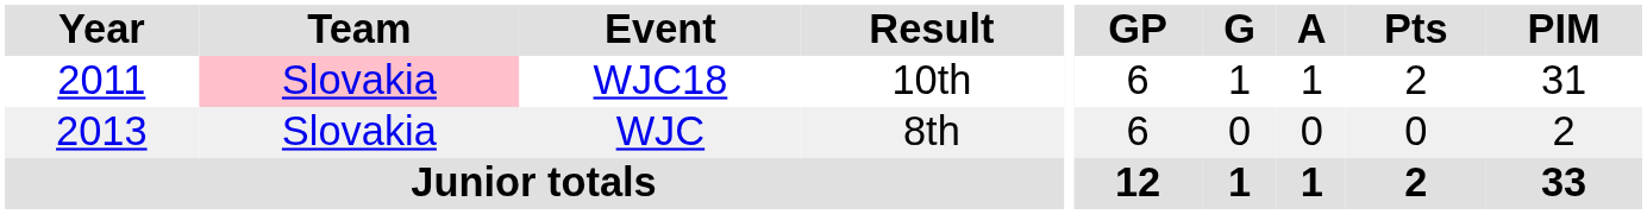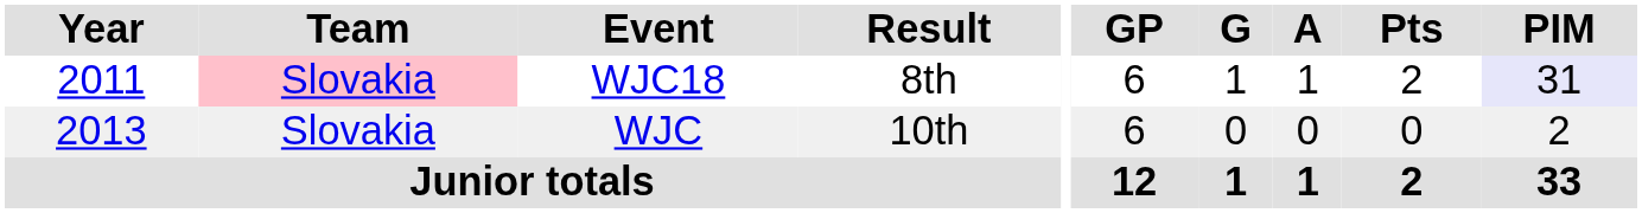 <table border="0" cellpadding="1" cellspacing="0" ID="Table3" style="text-align:center; width:40em">
 <tr ALIGN="center" bgcolor="#e0e0e0">
 <th>Year</th>
 <th>Team</th>
 <th>Event</th>
 <th>Result</th>
 <th rowspan="99" bgcolor="#ffffff"></th>
 <th>GP</th>
 <th>G</th>
 <th>A</th>
 <th>Pts</th>
 <th>PIM</th>
 </tr>
 <tr>
 <td><a href='#'>2011</a></td>
 <td style="background: pink;"><a href='#'>Slovakia</a></td>
 <td><a href='#'>WJC18</a></td>
-<td>10th</td>
+<td>8th</td>
 <td>6</td>
 <td>1</td>
 <td>1</td>
 <td>2</td>
-<td>31</td>
+<td style="background: lavender;">31</td>
 </tr>
 <tr bgcolor="#f0f0f0">
 <td><a href='#'>2013</a></td>
 <td><a href='#'>Slovakia</a></td>
 <td><a href='#'>WJC</a></td>
-<td>8th</td>
+<td>10th</td>
 <td>6</td>
 <td>0</td>
 <td>0</td>
 <td>0</td>
 <td>2</td>
 </tr>
 <tr bgcolor="#e0e0e0">
 <th colspan="4">Junior totals</th>
 <th>12</th>
 <th>1</th>
 <th>1</th>
 <th>2</th>
 <th>33</th>
 </tr>
 </table>
